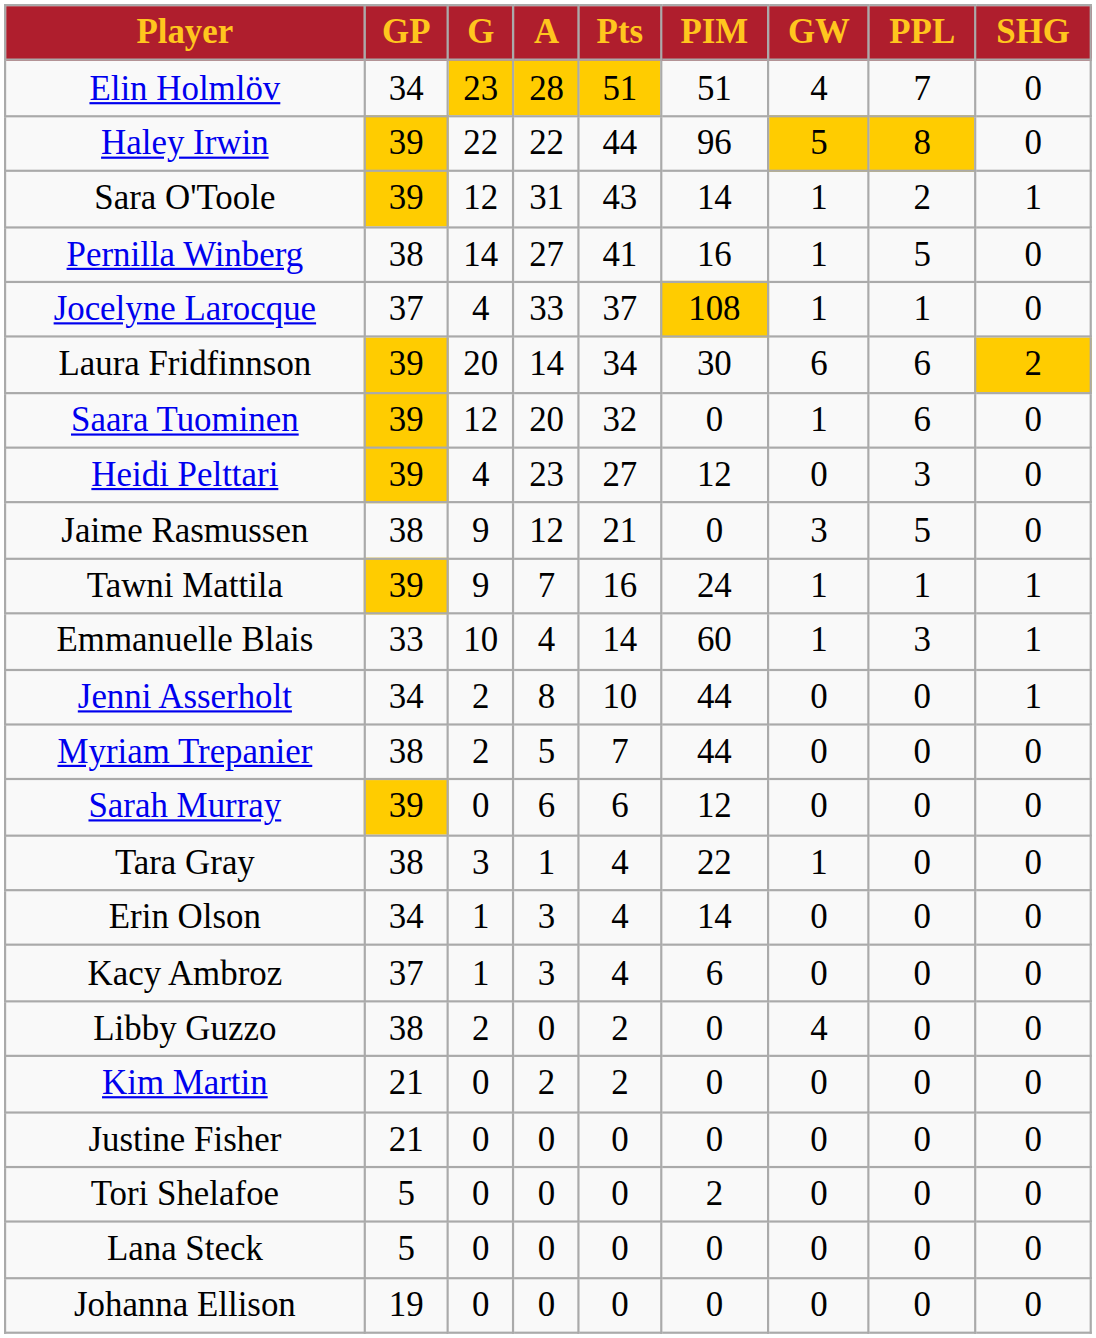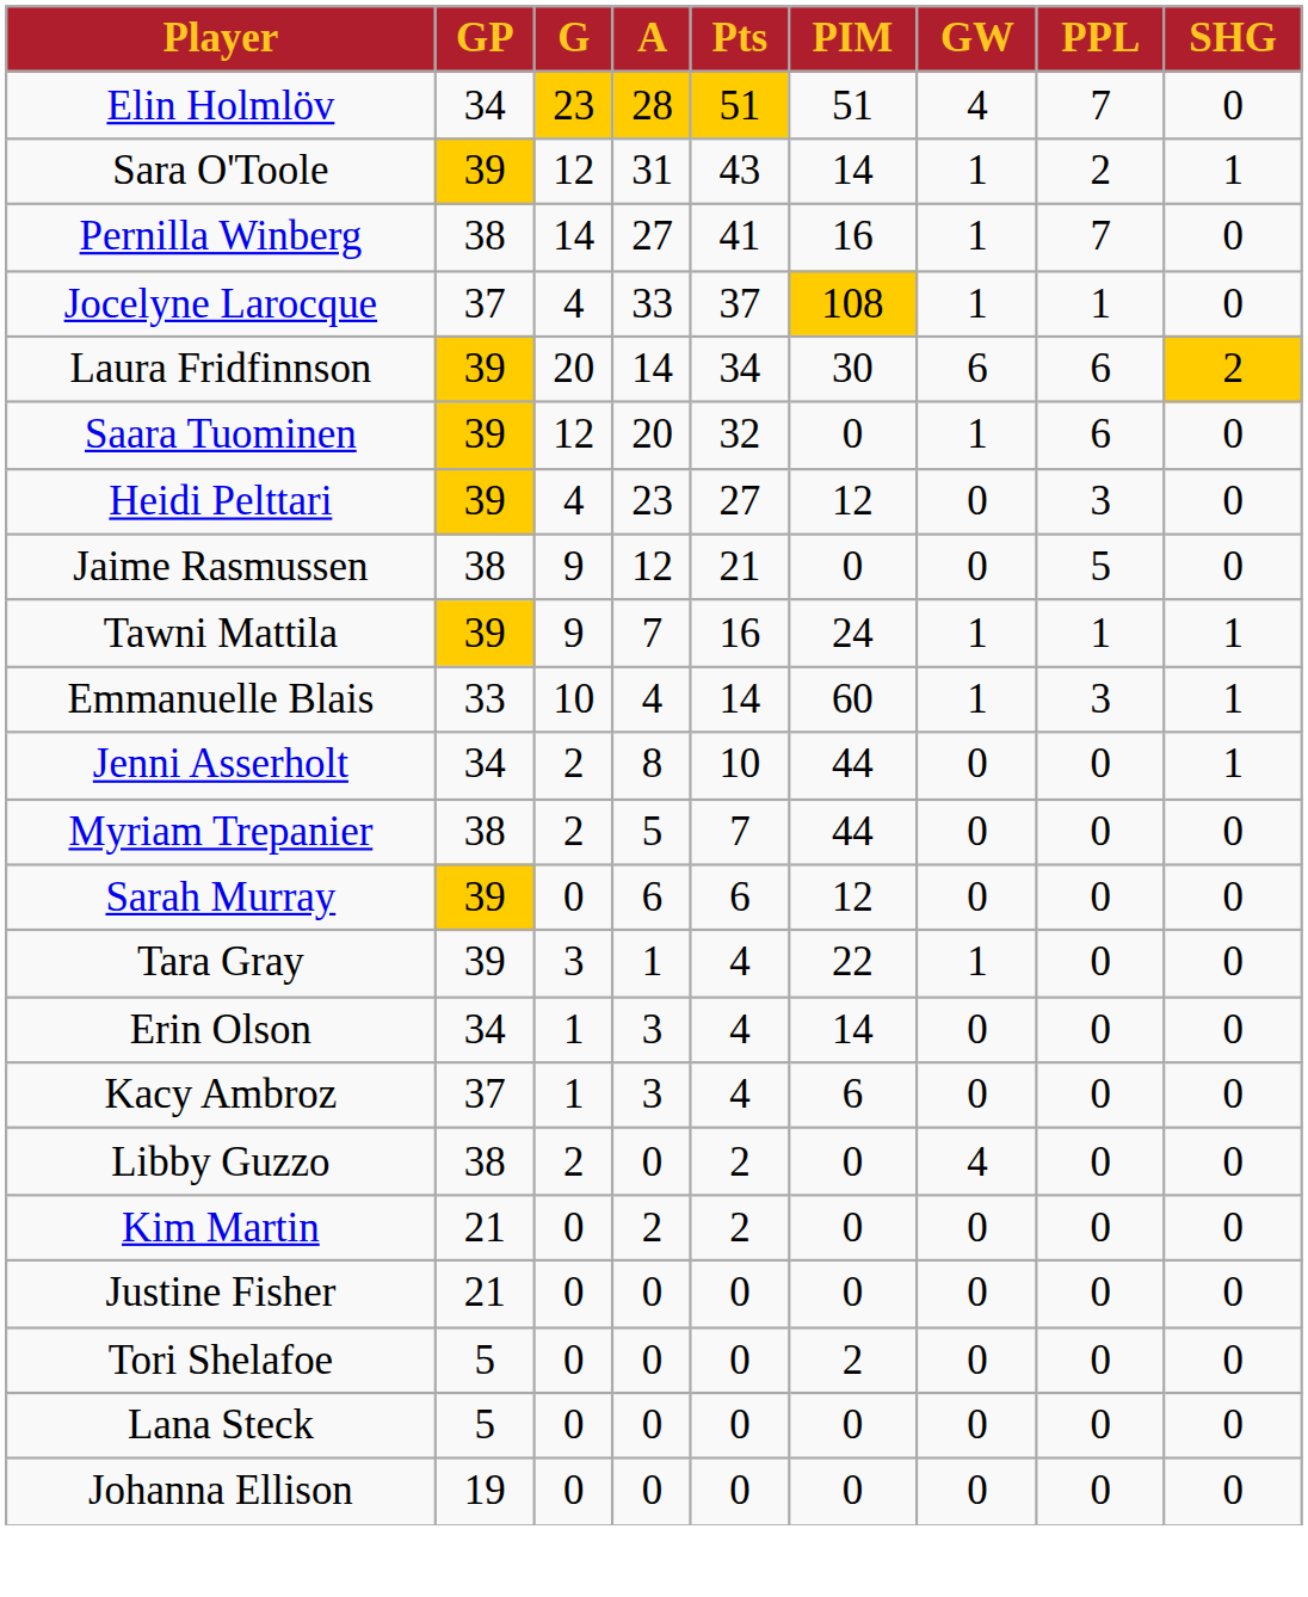 <table class="wikitable" width="80%">
 <tr align="center"  style=" background:#AF1E2D;color:#FFC61E;">
 <td><strong>Player</strong></td>
 <td><strong>GP</strong></td>
 <td><strong>G</strong></td>
 <td><strong>A</strong></td>
 <td><strong>Pts</strong></td>
 <td><strong>PIM</strong></td>
 <td><strong>GW</strong></td>
 <td><strong>PPL</strong></td>
 <td><strong>SHG</strong></td>
 </tr>
 <tr align="center" bgcolor="">
 <td><a href='#'>Elin Holmlöv</a></td>
 <td>34</td>
 <td bgcolor="#FFCC00">23</td>
 <td bgcolor="#FFCC00">28</td>
 <td bgcolor="#FFCC00">51</td>
 <td>51</td>
 <td>4</td>
 <td>7</td>
 <td>0</td>
 </tr>
 <tr align="center" bgcolor="">
-<td><a href='#'>Haley Irwin</a></td>
-<td bgcolor="#FFCC00">39</td>
-<td>22</td>
-<td>22</td>
-<td>44</td>
-<td>96</td>
-<td bgcolor="#FFCC00">5</td>
-<td bgcolor="#FFCC00">8</td>
-<td>0</td>
-</tr>
-<tr align="center" bgcolor="">
 <td>Sara O'Toole</td>
 <td bgcolor="#FFCC00">39</td>
 <td>12</td>
 <td>31</td>
 <td>43</td>
 <td>14</td>
 <td>1</td>
 <td>2</td>
 <td>1</td>
 </tr>
 <tr align="center" bgcolor="">
 <td><a href='#'>Pernilla Winberg</a></td>
 <td>38</td>
 <td>14</td>
 <td>27</td>
 <td>41</td>
 <td>16</td>
 <td>1</td>
-<td>5</td>
+<td>7</td>
 <td>0</td>
 </tr>
 <tr align="center" bgcolor="">
 <td><a href='#'>Jocelyne Larocque</a></td>
 <td>37</td>
 <td>4</td>
 <td>33</td>
 <td>37</td>
 <td bgcolor="#FFCC00">108</td>
 <td>1</td>
 <td>1</td>
 <td>0</td>
 </tr>
 <tr align="center" bgcolor="">
 <td>Laura Fridfinnson</td>
 <td bgcolor="#FFCC00">39</td>
 <td>20</td>
 <td>14</td>
 <td>34</td>
 <td>30</td>
 <td>6</td>
 <td>6</td>
 <td bgcolor="#FFCC00">2</td>
 </tr>
 <tr align="center" bgcolor="">
 <td><a href='#'>Saara Tuominen</a></td>
 <td bgcolor="#FFCC00">39</td>
 <td>12</td>
 <td>20</td>
 <td>32</td>
 <td>0</td>
 <td>1</td>
 <td>6</td>
 <td>0</td>
 </tr>
 <tr align="center" bgcolor="">
 <td><a href='#'>Heidi Pelttari</a></td>
 <td bgcolor="#FFCC00">39</td>
 <td>4</td>
 <td>23</td>
 <td>27</td>
 <td>12</td>
 <td>0</td>
 <td>3</td>
 <td>0</td>
 </tr>
 <tr align="center" bgcolor="">
 <td>Jaime Rasmussen</td>
 <td>38</td>
 <td>9</td>
 <td>12</td>
 <td>21</td>
 <td>0</td>
-<td>3</td>
+<td>0</td>
 <td>5</td>
 <td>0</td>
 </tr>
 <tr align="center" bgcolor="">
 <td>Tawni Mattila</td>
 <td bgcolor="#FFCC00">39</td>
 <td>9</td>
 <td>7</td>
 <td>16</td>
 <td>24</td>
 <td>1</td>
 <td>1</td>
 <td>1</td>
 </tr>
 <tr align="center" bgcolor="">
 <td>Emmanuelle Blais</td>
 <td>33</td>
 <td>10</td>
 <td>4</td>
 <td>14</td>
 <td>60</td>
 <td>1</td>
 <td>3</td>
 <td>1</td>
 </tr>
 <tr align="center" bgcolor="">
 <td><a href='#'>Jenni Asserholt</a></td>
 <td>34</td>
 <td>2</td>
 <td>8</td>
 <td>10</td>
 <td>44</td>
 <td>0</td>
 <td>0</td>
 <td>1</td>
 </tr>
 <tr align="center" bgcolor="">
 <td><a href='#'>Myriam Trepanier</a></td>
 <td>38</td>
 <td>2</td>
 <td>5</td>
 <td>7</td>
 <td>44</td>
 <td>0</td>
 <td>0</td>
 <td>0</td>
 </tr>
 <tr align="center" bgcolor="">
 <td><a href='#'>Sarah Murray</a></td>
 <td bgcolor="#FFCC00">39</td>
 <td>0</td>
 <td>6</td>
 <td>6</td>
 <td>12</td>
 <td>0</td>
 <td>0</td>
 <td>0</td>
 </tr>
 <tr align="center" bgcolor="">
 <td>Tara Gray</td>
-<td>38</td>
+<td>39</td>
 <td>3</td>
 <td>1</td>
 <td>4</td>
 <td>22</td>
 <td>1</td>
 <td>0</td>
 <td>0</td>
 </tr>
 <tr align="center" bgcolor="">
 <td>Erin Olson</td>
 <td>34</td>
 <td>1</td>
 <td>3</td>
 <td>4</td>
 <td>14</td>
 <td>0</td>
 <td>0</td>
 <td>0</td>
 </tr>
 <tr align="center" bgcolor="">
 <td>Kacy Ambroz</td>
 <td>37</td>
 <td>1</td>
 <td>3</td>
 <td>4</td>
 <td>6</td>
 <td>0</td>
 <td>0</td>
 <td>0</td>
 </tr>
 <tr align="center" bgcolor="">
 <td>Libby Guzzo</td>
 <td>38</td>
 <td>2</td>
 <td>0</td>
 <td>2</td>
 <td>0</td>
 <td>4</td>
 <td>0</td>
 <td>0</td>
 </tr>
 <tr align="center" bgcolor="">
 <td><a href='#'>Kim Martin</a></td>
 <td>21</td>
 <td>0</td>
 <td>2</td>
 <td>2</td>
 <td>0</td>
 <td>0</td>
 <td>0</td>
 <td>0</td>
 </tr>
 <tr align="center" bgcolor="">
 <td>Justine Fisher</td>
 <td>21</td>
 <td>0</td>
 <td>0</td>
 <td>0</td>
 <td>0</td>
 <td>0</td>
 <td>0</td>
 <td>0</td>
 </tr>
 <tr align="center" bgcolor="">
 <td>Tori Shelafoe</td>
 <td>5</td>
 <td>0</td>
 <td>0</td>
 <td>0</td>
 <td>2</td>
 <td>0</td>
 <td>0</td>
 <td>0</td>
 </tr>
 <tr align="center" bgcolor="">
 <td>Lana Steck</td>
 <td>5</td>
 <td>0</td>
 <td>0</td>
 <td>0</td>
 <td>0</td>
 <td>0</td>
 <td>0</td>
 <td>0</td>
 </tr>
 <tr align="center" bgcolor="">
 <td>Johanna Ellison</td>
 <td>19</td>
 <td>0</td>
 <td>0</td>
 <td>0</td>
 <td>0</td>
 <td>0</td>
 <td>0</td>
 <td>0</td>
 </tr>
 </table>
